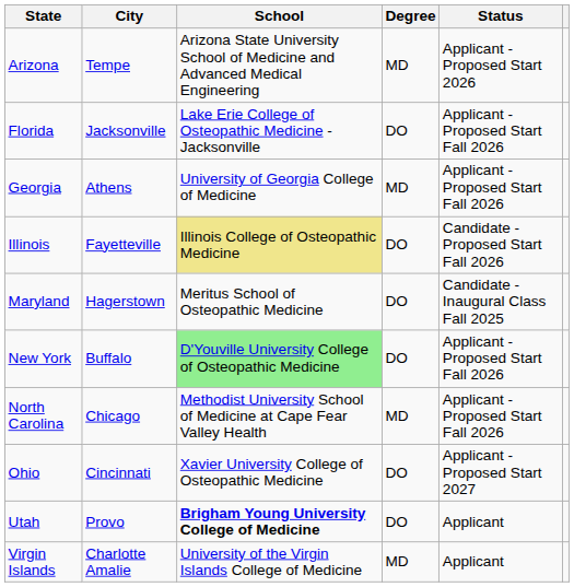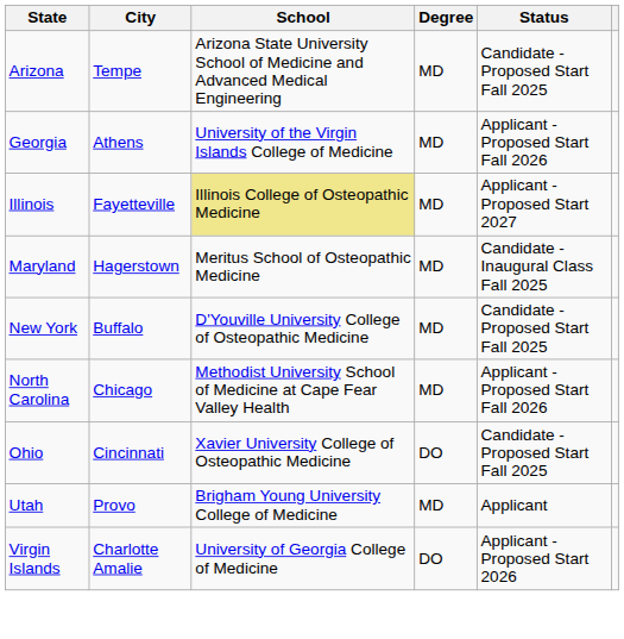 <table class="wikitable sortable">
 <tr>
 <th>State</th>
 <th>City</th>
 <th>School</th>
 <th>Degree</th>
 <th>Status</th>
 <th class="unsortable"></th>
 </tr>
 <tr>
 <td><a href='#'>Arizona</a></td>
 <td><a href='#'>Tempe</a></td>
 <td>Arizona State University School of Medicine and Advanced Medical Engineering</td>
 <td>MD</td>
-<td>Applicant - Proposed Start 2026</td>
-<td></td>
-</tr>
-<tr>
-<td><a href='#'>Florida</a></td>
-<td><a href='#'>Jacksonville</a></td>
-<td><a href='#'>Lake Erie College of Osteopathic Medicine</a> - Jacksonville</td>
-<td>DO</td>
-<td>Applicant - Proposed Start Fall 2026</td>
+<td>Candidate - Proposed Start Fall 2025</td>
 <td></td>
 </tr>
 <tr>
 <td><a href='#'>Georgia</a></td>
 <td><a href='#'>Athens</a></td>
-<td><a href='#'>University of Georgia</a> College of Medicine</td>
+<td><a href='#'>University of the Virgin Islands</a> College of Medicine</td>
 <td>MD</td>
 <td>Applicant - Proposed Start Fall 2026</td>
 <td></td>
 </tr>
 <tr>
 <td><a href='#'>Illinois</a></td>
 <td><a href='#'>Fayetteville</a></td>
 <td style="background: khaki;">Illinois College of Osteopathic Medicine</td>
-<td>DO</td>
-<td>Candidate - Proposed Start Fall 2026</td>
+<td>MD</td>
+<td>Applicant - Proposed Start 2027</td>
 <td></td>
 </tr>
 <tr>
 <td><a href='#'>Maryland</a></td>
 <td><a href='#'>Hagerstown</a></td>
 <td>Meritus School of Osteopathic Medicine</td>
-<td>DO</td>
+<td>MD</td>
 <td>Candidate - Inaugural Class Fall 2025</td>
 <td></td>
 </tr>
 <tr>
 <td><a href='#'>New York</a></td>
 <td><a href='#'>Buffalo</a></td>
-<td style="background: lightgreen;"><a href='#'>D'Youville University</a> College of Osteopathic Medicine</td>
-<td>DO</td>
-<td>Applicant - Proposed Start Fall 2026</td>
+<td><a href='#'>D'Youville University</a> College of Osteopathic Medicine</td>
+<td>MD</td>
+<td>Candidate - Proposed Start Fall 2025</td>
 <td></td>
 </tr>
 <tr>
 <td><a href='#'>North Carolina</a></td>
 <td><a href='#'>Chicago</a></td>
 <td><a href='#'>Methodist University</a> School of Medicine at Cape Fear Valley Health</td>
 <td>MD</td>
 <td>Applicant - Proposed Start Fall 2026</td>
 <td></td>
 </tr>
 <tr>
 <td><a href='#'>Ohio</a></td>
 <td><a href='#'>Cincinnati</a></td>
 <td><a href='#'>Xavier University</a> College of Osteopathic Medicine</td>
 <td>DO</td>
-<td>Applicant - Proposed Start 2027</td>
+<td>Candidate - Proposed Start Fall 2025</td>
 <td></td>
 </tr>
 <tr>
 <td><a href='#'>Utah</a></td>
 <td><a href='#'>Provo</a></td>
-<td><strong><a href='#'>Brigham Young University</a> College of Medicine</strong></td>
-<td>DO</td>
+<td><a href='#'>Brigham Young University</a> College of Medicine</td>
+<td>MD</td>
 <td>Applicant</td>
 <td></td>
 </tr>
 <tr>
 <td><a href='#'>Virgin Islands</a></td>
 <td><a href='#'>Charlotte Amalie</a></td>
-<td><a href='#'>University of the Virgin Islands</a> College of Medicine</td>
-<td>MD</td>
-<td>Applicant</td>
+<td><a href='#'>University of Georgia</a> College of Medicine</td>
+<td>DO</td>
+<td>Applicant - Proposed Start 2026</td>
 <td></td>
 </tr>
 </table>
